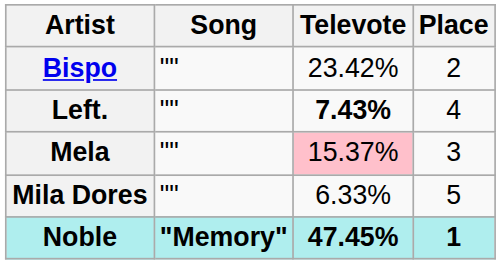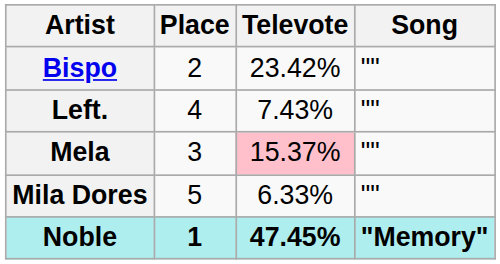 <table class="sortable wikitable plainrowheaders" style="margin: 1em auto 1em auto; text-align:center;">
 <tr>
 <th scope="col">Artist</th>
+<th scope="col">Place</th>
+<th scope="col">Televote</th>
 <th scope="col">Song</th>
-<th scope="col">Televote</th>
-<th scope="col">Place</th>
 </tr>
 <tr>
 <th scope="row"><a href='#'>Bispo</a></th>
+<td>2</td>
+<td>23.42%</td>
 <td align="left">""</td>
-<td>23.42%</td>
-<td>2</td>
 </tr>
 <tr>
 <th scope="row">Left.</th>
+<td>4</td>
+<td>7.43%</td>
 <td align="left">""</td>
-<td><strong>7.43%</strong></td>
-<td>4</td>
 </tr>
 <tr>
 <th scope="row">Mela</th>
+<td>3</td>
+<td style="background: pink;">15.37%</td>
 <td align="left">""</td>
-<td style="background: pink;">15.37%</td>
-<td>3</td>
 </tr>
 <tr>
 <th scope="row">Mila Dores</th>
+<td>5</td>
+<td>6.33%</td>
 <td align="left">""</td>
-<td>6.33%</td>
-<td>5</td>
 </tr>
 <tr style="font-weight:bold; background:paleturquoise;">
 <th scope="row" style="font-weight:bold; background:paleturquoise;">Noble</th>
+<td>1</td>
+<td>47.45%</td>
 <td align="left">"Memory"</td>
-<td>47.45%</td>
-<td>1</td>
 </tr>
 </table>
